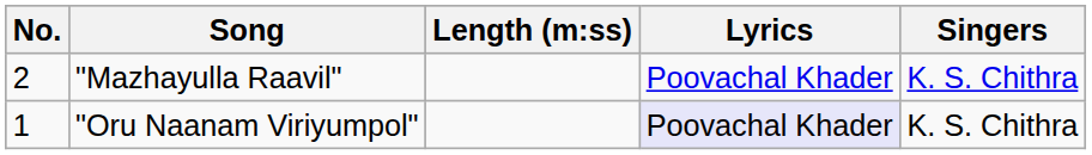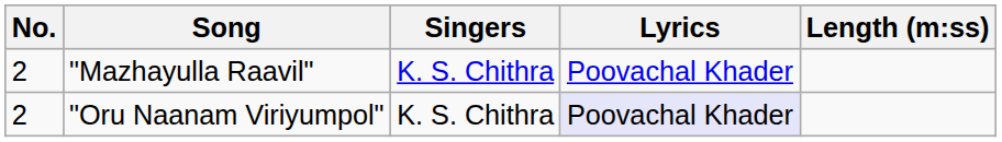 <table class="wikitable" style="font-size:95%;">
 <tr>
 <th>No.</th>
 <th>Song</th>
+<th>Singers</th>
+<th>Lyrics</th>
 <th>Length (m:ss)</th>
-<th>Lyrics</th>
-<th>Singers</th>
 </tr>
 <tr>
 <td>2</td>
 <td>"Mazhayulla Raavil"</td>
+<td><a href='#'>K. S. Chithra</a></td>
+<td><a href='#'>Poovachal Khader</a></td>
 <td></td>
-<td><a href='#'>Poovachal Khader</a></td>
-<td><a href='#'>K. S. Chithra</a></td>
 </tr>
 <tr>
-<td>1</td>
+<td>2</td>
 <td>"Oru Naanam Viriyumpol"</td>
+<td>K. S. Chithra</td>
+<td style="background: lavender;">Poovachal Khader</td>
 <td></td>
-<td style="background: lavender;">Poovachal Khader</td>
-<td>K. S. Chithra</td>
 </tr>
 </table>
